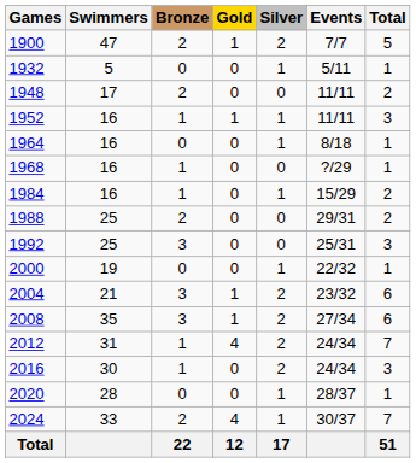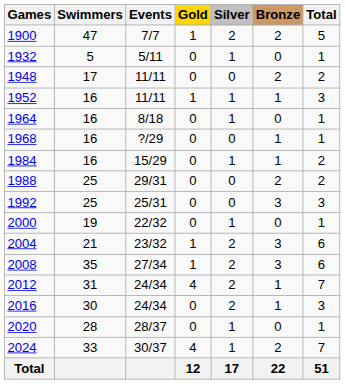 <table class="wikitable sortable" style="text-align:center">
 <tr>
 <th>Games</th>
 <th>Swimmers</th>
-<th style="background-color:#c96;">Bronze</th>
+<th>Events</th>
 <th style="background-color:gold;">Gold</th>
 <th style="background-color:silver;">Silver</th>
-<th>Events</th>
+<th style="background-color:#c96;">Bronze</th>
 <th>Total</th>
 </tr>
 <tr>
 <td align=left><a href='#'>1900</a></td>
 <td>47</td>
-<td>2</td>
+<td>7/7</td>
 <td>1</td>
 <td>2</td>
-<td>7/7</td>
+<td>2</td>
 <td>5</td>
 </tr>
 <tr>
 <td align=left><a href='#'>1932</a></td>
 <td>5</td>
-<td>0</td>
+<td>5/11</td>
 <td>0</td>
 <td>1</td>
-<td>5/11</td>
+<td>0</td>
 <td>1</td>
 </tr>
 <tr>
 <td align=left><a href='#'>1948</a></td>
 <td>17</td>
-<td>2</td>
+<td>11/11</td>
 <td>0</td>
 <td>0</td>
-<td>11/11</td>
+<td>2</td>
 <td>2</td>
 </tr>
 <tr>
 <td align=left><a href='#'>1952</a></td>
 <td>16</td>
+<td>11/11</td>
 <td>1</td>
 <td>1</td>
 <td>1</td>
-<td>11/11</td>
 <td>3</td>
 </tr>
 <tr>
 <td align=left><a href='#'>1964</a></td>
 <td>16</td>
-<td>0</td>
+<td>8/18</td>
 <td>0</td>
 <td>1</td>
-<td>8/18</td>
+<td>0</td>
 <td>1</td>
 </tr>
 <tr>
 <td align=left><a href='#'>1968</a></td>
 <td>16</td>
-<td>1</td>
+<td>?/29</td>
 <td>0</td>
 <td>0</td>
-<td>?/29</td>
+<td>1</td>
 <td>1</td>
 </tr>
 <tr>
 <td align=left><a href='#'>1984</a></td>
 <td>16</td>
-<td>1</td>
+<td>15/29</td>
 <td>0</td>
 <td>1</td>
-<td>15/29</td>
+<td>1</td>
 <td>2</td>
 </tr>
 <tr>
 <td align=left><a href='#'>1988</a></td>
 <td>25</td>
-<td>2</td>
+<td>29/31</td>
 <td>0</td>
 <td>0</td>
-<td>29/31</td>
+<td>2</td>
 <td>2</td>
 </tr>
 <tr>
 <td align=left><a href='#'>1992</a></td>
 <td>25</td>
-<td>3</td>
+<td>25/31</td>
 <td>0</td>
 <td>0</td>
-<td>25/31</td>
+<td>3</td>
 <td>3</td>
 </tr>
 <tr>
 <td align=left><a href='#'>2000</a></td>
 <td>19</td>
-<td>0</td>
+<td>22/32</td>
 <td>0</td>
 <td>1</td>
-<td>22/32</td>
+<td>0</td>
 <td>1</td>
 </tr>
 <tr>
 <td align=left><a href='#'>2004</a></td>
 <td>21</td>
-<td>3</td>
+<td>23/32</td>
 <td>1</td>
 <td>2</td>
-<td>23/32</td>
+<td>3</td>
 <td>6</td>
 </tr>
 <tr>
 <td align=left><a href='#'>2008</a></td>
 <td>35</td>
-<td>3</td>
+<td>27/34</td>
 <td>1</td>
 <td>2</td>
-<td>27/34</td>
+<td>3</td>
 <td>6</td>
 </tr>
 <tr>
 <td align=left><a href='#'>2012</a></td>
 <td>31</td>
-<td>1</td>
+<td>24/34</td>
 <td>4</td>
 <td>2</td>
-<td>24/34</td>
+<td>1</td>
 <td>7</td>
 </tr>
 <tr>
 <td align=left><a href='#'>2016</a></td>
 <td>30</td>
-<td>1</td>
+<td>24/34</td>
 <td>0</td>
 <td>2</td>
-<td>24/34</td>
+<td>1</td>
 <td>3</td>
 </tr>
 <tr>
 <td align=left><a href='#'>2020</a></td>
 <td>28</td>
-<td>0</td>
+<td>28/37</td>
 <td>0</td>
 <td>1</td>
-<td>28/37</td>
+<td>0</td>
 <td>1</td>
 </tr>
 <tr>
 <td align=left><a href='#'>2024</a></td>
 <td>33</td>
-<td>2</td>
+<td>30/37</td>
 <td>4</td>
 <td>1</td>
-<td>30/37</td>
+<td>2</td>
 <td>7</td>
 </tr>
 <tr>
 <th>Total</th>
 <th></th>
-<th>22</th>
+<th></th>
 <th>12</th>
 <th>17</th>
-<th></th>
+<th>22</th>
 <th>51</th>
 </tr>
 </table>
